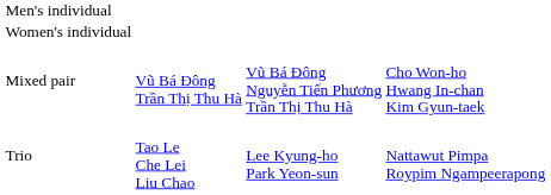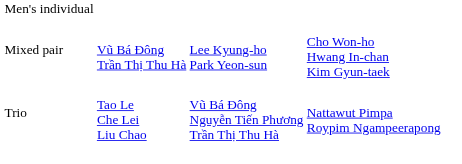 <table>
 <tr>
 <td>Men's individual</td>
 <td></td>
 <td></td>
 <td></td>
 </tr>
 <tr>
-<td>Women's individual</td>
-<td></td>
-<td></td>
-<td></td>
-</tr>
-<tr>
 <td>Mixed pair</td>
 <td><br><a href='#'>Vũ Bá Đông</a><br><a href='#'>Trần Thị Thu Hà</a></td>
-<td><br><a href='#'>Vũ Bá Đông</a><br><a href='#'>Nguyễn Tiến Phương</a><br><a href='#'>Trần Thị Thu Hà</a></td>
+<td><br><a href='#'>Lee Kyung-ho</a><br><a href='#'>Park Yeon-sun</a></td>
 <td><br><a href='#'>Cho Won-ho</a><br><a href='#'>Hwang In-chan</a><br><a href='#'>Kim Gyun-taek</a></td>
 </tr>
 <tr>
 <td>Trio</td>
 <td><br><a href='#'>Tao Le</a><br><a href='#'>Che Lei</a><br><a href='#'>Liu Chao</a></td>
-<td><br><a href='#'>Lee Kyung-ho</a><br><a href='#'>Park Yeon-sun</a></td>
+<td><br><a href='#'>Vũ Bá Đông</a><br><a href='#'>Nguyễn Tiến Phương</a><br><a href='#'>Trần Thị Thu Hà</a></td>
 <td><br><a href='#'>Nattawut Pimpa</a><br><a href='#'>Roypim Ngampeerapong</a></td>
 </tr>
 </table>
